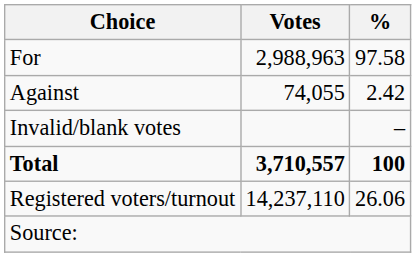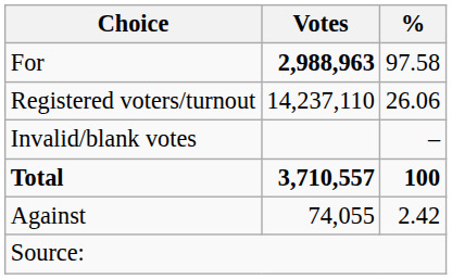 <table class=wikitable style=text-align:right>
 <tr>
 <th>Choice</th>
 <th>Votes</th>
 <th>%</th>
 </tr>
 <tr>
 <td align=left>For</td>
-<td>2,988,963</td>
+<td><strong>2,988,963</strong></td>
 <td>97.58</td>
 </tr>
 <tr>
-<td align=left>Against</td>
-<td>74,055</td>
-<td>2.42</td>
+<td align=left>Registered voters/turnout</td>
+<td>14,237,110</td>
+<td>26.06</td>
 </tr>
 <tr>
 <td align=left>Invalid/blank votes</td>
 <td></td>
 <td>–</td>
 </tr>
 <tr>
 <td align=left><strong>Total</strong></td>
 <td><strong>3,710,557</strong></td>
 <td><strong>100</strong></td>
 </tr>
 <tr>
-<td align=left>Registered voters/turnout</td>
-<td>14,237,110</td>
-<td>26.06</td>
+<td align=left>Against</td>
+<td>74,055</td>
+<td>2.42</td>
 </tr>
 <tr>
 <td align=left colspan=3>Source: </td>
 </tr>
 </table>
